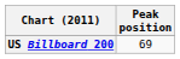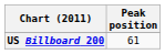 <table class="wikitable sortable plainrowheaders" style="text-align:center">
 <tr>
 <th scope="col">Chart (2011)</th>
 <th scope="col">Peak<br>position</th>
 </tr>
 <tr>
 </tr>
 <tr>
 </tr>
 <tr>
 <th scope="row">US <a href='#'><em>Billboard</em> 200</a></th>
-<td>69</td>
+<td>61</td>
 </tr>
 </table>
